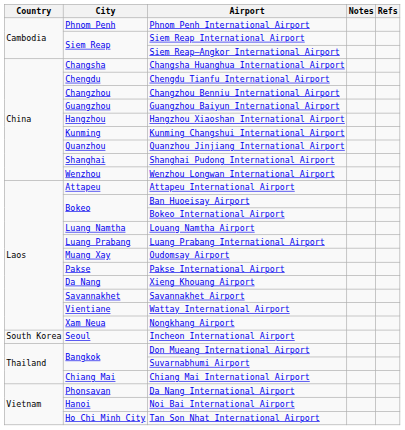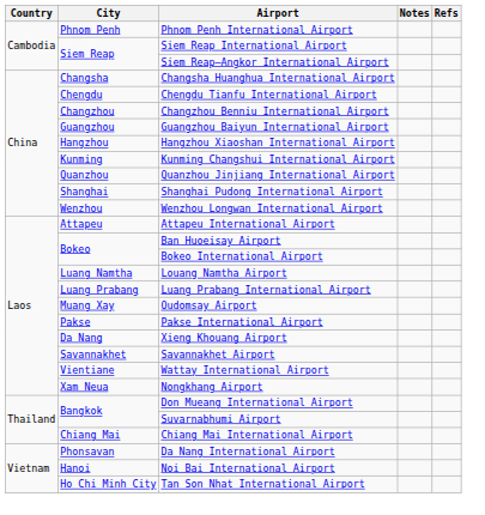 <table class="sortable wikitable">
 <tr>
 <th>Country</th>
 <th>City</th>
 <th>Airport</th>
 <th>Notes</th>
 <th>Refs</th>
 </tr>
 <tr>
 <td rowspan="3">Cambodia</td>
 <td><a href='#'>Phnom Penh</a></td>
 <td><a href='#'>Phnom Penh International Airport</a></td>
 <td></td>
 <td align=center></td>
 </tr>
 <tr>
 <td rowspan="2"><a href='#'>Siem Reap</a></td>
 <td><a href='#'>Siem Reap International Airport</a></td>
 <td></td>
 <td align=center></td>
 </tr>
 <tr>
 <td><a href='#'>Siem Reap–Angkor International Airport</a></td>
 <td align=center></td>
 <td align=center></td>
 </tr>
 <tr>
 <td rowspan="9">China</td>
 <td><a href='#'>Changsha</a></td>
 <td><a href='#'>Changsha Huanghua International Airport</a></td>
 <td align=center></td>
 <td align=center></td>
 </tr>
 <tr>
 <td><a href='#'>Chengdu</a></td>
 <td><a href='#'>Chengdu Tianfu International Airport</a></td>
 <td align=center></td>
 <td align=center></td>
 </tr>
 <tr>
 <td><a href='#'>Changzhou</a></td>
 <td><a href='#'>Changzhou Benniu International Airport</a></td>
 <td align=center></td>
 <td align=center></td>
 </tr>
 <tr>
 <td><a href='#'>Guangzhou</a></td>
 <td><a href='#'>Guangzhou Baiyun International Airport</a></td>
 <td align=center></td>
 <td align=center></td>
 </tr>
 <tr>
 <td><a href='#'>Hangzhou</a></td>
 <td><a href='#'>Hangzhou Xiaoshan International Airport</a></td>
 <td align=center></td>
 <td align=center></td>
 </tr>
 <tr>
 <td><a href='#'>Kunming</a></td>
 <td><a href='#'>Kunming Changshui International Airport</a></td>
 <td align=center></td>
 <td align=center></td>
 </tr>
 <tr>
 <td><a href='#'>Quanzhou</a></td>
 <td><a href='#'>Quanzhou Jinjiang International Airport</a></td>
 <td align=center></td>
 <td align=center></td>
 </tr>
 <tr>
 <td><a href='#'>Shanghai</a></td>
 <td><a href='#'>Shanghai Pudong International Airport</a></td>
 <td></td>
 <td align=center></td>
 </tr>
 <tr>
 <td><a href='#'>Wenzhou</a></td>
 <td><a href='#'>Wenzhou Longwan International Airport</a></td>
 <td></td>
 <td align=center></td>
 </tr>
 <tr>
 <td rowspan="11">Laos</td>
 <td><a href='#'>Attapeu</a></td>
 <td><a href='#'>Attapeu International Airport</a></td>
 <td></td>
 <td align=center></td>
 </tr>
 <tr>
 <td rowspan="2"><a href='#'>Bokeo</a></td>
 <td><a href='#'>Ban Huoeisay Airport</a></td>
 <td></td>
 <td align=center></td>
 </tr>
 <tr>
 <td><a href='#'>Bokeo International Airport</a></td>
 <td align=center></td>
 <td align=center></td>
 </tr>
 <tr>
 <td><a href='#'>Luang Namtha</a></td>
 <td><a href='#'>Louang Namtha Airport</a></td>
 <td align=center></td>
 <td align=center></td>
 </tr>
 <tr>
 <td><a href='#'>Luang Prabang</a></td>
 <td><a href='#'>Luang Prabang International Airport</a></td>
 <td></td>
 <td align=center></td>
 </tr>
 <tr>
 <td><a href='#'>Muang Xay</a></td>
 <td><a href='#'>Oudomsay Airport</a></td>
 <td></td>
 <td align=center></td>
 </tr>
 <tr>
 <td><a href='#'>Pakse</a></td>
 <td><a href='#'>Pakse International Airport</a></td>
 <td></td>
 <td align=center></td>
 </tr>
 <tr>
 <td><a href='#'>Da Nang</a></td>
 <td><a href='#'>Xieng Khouang Airport</a></td>
 <td></td>
 <td align=center></td>
 </tr>
 <tr>
 <td><a href='#'>Savannakhet</a></td>
 <td><a href='#'>Savannakhet Airport</a></td>
 <td align=center></td>
 <td align=center></td>
 </tr>
 <tr>
 <td><a href='#'>Vientiane</a></td>
 <td><a href='#'>Wattay International Airport</a></td>
 <td></td>
 <td align=center></td>
 </tr>
 <tr>
 <td><a href='#'>Xam Neua</a></td>
 <td><a href='#'>Nongkhang Airport</a></td>
 <td align=center></td>
 <td align=center></td>
 </tr>
 <tr>
-<td>South Korea</td>
-<td><a href='#'>Seoul</a></td>
-<td><a href='#'>Incheon International Airport</a></td>
-<td align=center></td>
-<td align=center></td>
-</tr>
-<tr>
 <td rowspan="3">Thailand</td>
 <td rowspan="2"><a href='#'>Bangkok</a></td>
 <td><a href='#'>Don Mueang International Airport</a></td>
 <td></td>
 <td align=center></td>
 </tr>
 <tr>
 <td><a href='#'>Suvarnabhumi Airport</a></td>
 <td align=center></td>
 <td align=center></td>
 </tr>
 <tr>
 <td><a href='#'>Chiang Mai</a></td>
 <td><a href='#'>Chiang Mai International Airport</a></td>
 <td align=center></td>
 <td align=center></td>
 </tr>
 <tr>
 <td rowspan="3">Vietnam</td>
 <td><a href='#'>Phonsavan</a></td>
 <td><a href='#'>Da Nang International Airport</a></td>
 <td align=center></td>
 <td align=center></td>
 </tr>
 <tr>
 <td><a href='#'>Hanoi</a></td>
 <td><a href='#'>Noi Bai International Airport</a></td>
 <td align=center></td>
 <td align=center></td>
 </tr>
 <tr>
 <td><a href='#'>Ho Chi Minh City</a></td>
 <td><a href='#'>Tan Son Nhat International Airport</a></td>
 <td align=center></td>
 <td align=center></td>
 </tr>
 </table>
